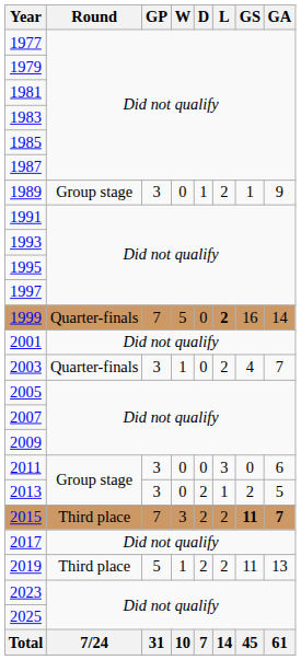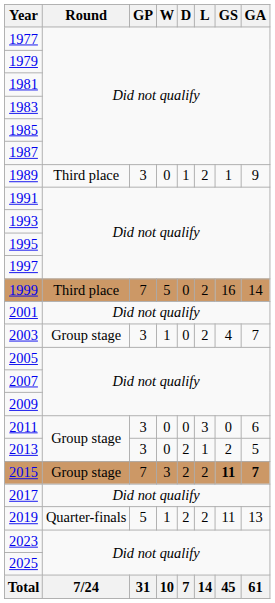 <table class="wikitable" style="text-align: center;">
 <tr>
 <th>Year</th>
 <th>Round</th>
 <th>GP</th>
 <th>W</th>
 <th>D</th>
 <th>L</th>
 <th>GS</th>
 <th>GA</th>
 </tr>
 <tr>
 <td> <a href='#'>1977</a></td>
 <td colspan=7 rowspan=6><em>Did not qualify</em></td>
 </tr>
 <tr>
 <td> <a href='#'>1979</a></td>
 </tr>
 <tr>
 <td> <a href='#'>1981</a></td>
 </tr>
 <tr>
 <td> <a href='#'>1983</a></td>
 </tr>
 <tr>
 <td> <a href='#'>1985</a></td>
 </tr>
 <tr>
 <td> <a href='#'>1987</a></td>
 </tr>
 <tr>
 <td> <a href='#'>1989</a></td>
-<td>Group stage</td>
+<td>Third place</td>
 <td>3</td>
 <td>0</td>
 <td>1</td>
 <td>2</td>
 <td>1</td>
 <td>9</td>
 </tr>
 <tr>
 <td> <a href='#'>1991</a></td>
 <td colspan=7 rowspan=4><em>Did not qualify</em></td>
 </tr>
 <tr>
 <td> <a href='#'>1993</a></td>
 </tr>
 <tr>
 <td> <a href='#'>1995</a></td>
 </tr>
 <tr>
 <td> <a href='#'>1997</a></td>
 </tr>
 <tr bgcolor=cc9866>
 <td> <a href='#'>1999</a></td>
-<td>Quarter-finals</td>
+<td>Third place</td>
 <td>7</td>
 <td>5</td>
 <td>0</td>
-<td><strong>2</strong></td>
+<td>2</td>
 <td>16</td>
 <td>14</td>
 </tr>
 <tr>
 <td> <a href='#'>2001</a></td>
 <td colspan=7><em>Did not qualify</em></td>
 </tr>
 <tr>
 <td> <a href='#'>2003</a></td>
-<td>Quarter-finals</td>
+<td>Group stage</td>
 <td>3</td>
 <td>1</td>
 <td>0</td>
 <td>2</td>
 <td>4</td>
 <td>7</td>
 </tr>
 <tr>
 <td> <a href='#'>2005</a></td>
 <td colspan=7 rowspan=3><em>Did not qualify</em></td>
 </tr>
 <tr>
 <td> <a href='#'>2007</a></td>
 </tr>
 <tr>
 <td> <a href='#'>2009</a></td>
 </tr>
 <tr>
 <td> <a href='#'>2011</a></td>
 <td rowspan=2>Group stage</td>
 <td>3</td>
 <td>0</td>
 <td>0</td>
 <td>3</td>
 <td>0</td>
 <td>6</td>
 </tr>
 <tr>
 <td> <a href='#'>2013</a></td>
 <td>3</td>
 <td>0</td>
 <td>2</td>
 <td>1</td>
 <td>2</td>
 <td>5</td>
 </tr>
 <tr bgcolor=cc9866>
 <td> <a href='#'>2015</a></td>
-<td>Third place</td>
+<td>Group stage</td>
 <td>7</td>
 <td>3</td>
 <td>2</td>
 <td>2</td>
 <td><strong>11</strong></td>
 <td><strong>7</strong></td>
 </tr>
 <tr>
 <td> <a href='#'>2017</a></td>
 <td colspan=7><em>Did not qualify</em></td>
 </tr>
 <tr>
 <td> <a href='#'>2019</a></td>
-<td>Third place</td>
+<td>Quarter-finals</td>
 <td>5</td>
 <td>1</td>
 <td>2</td>
 <td>2</td>
 <td>11</td>
 <td>13</td>
 </tr>
 <tr>
 <td> <a href='#'>2023</a></td>
 <td colspan=7 rowspan=2><em>Did not qualify</em></td>
 </tr>
 <tr>
 <td> <a href='#'>2025</a></td>
 </tr>
 <tr>
 <th><strong>Total</strong></th>
 <th>7/24</th>
 <th>31</th>
 <th>10</th>
 <th>7</th>
 <th>14</th>
 <th>45</th>
 <th>61</th>
 </tr>
 </table>
